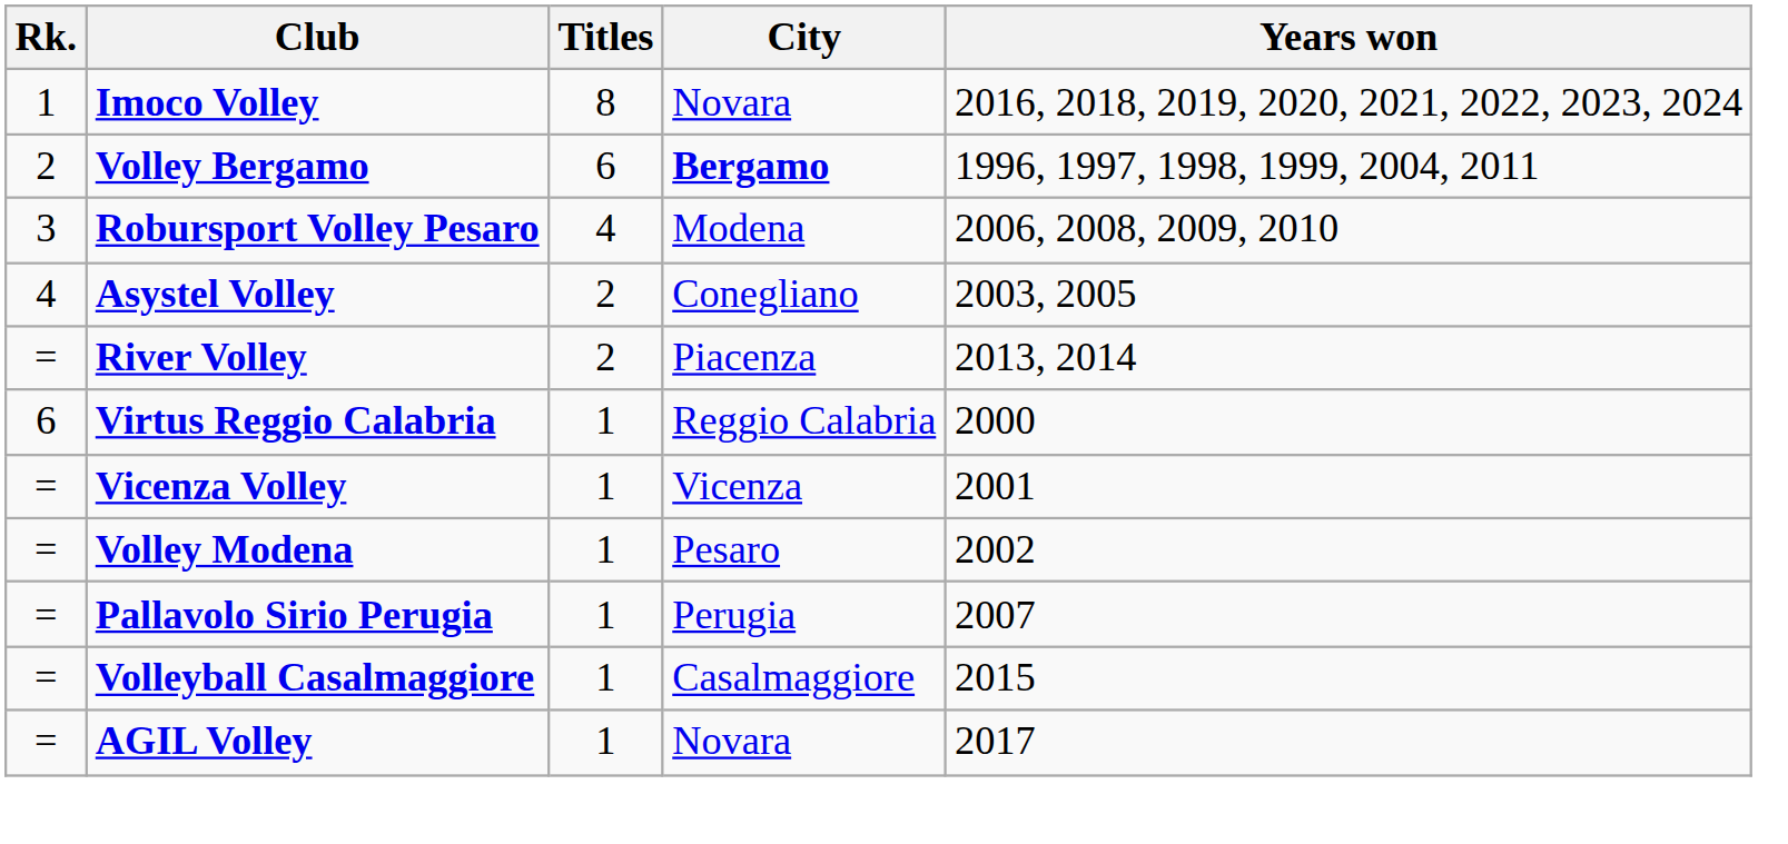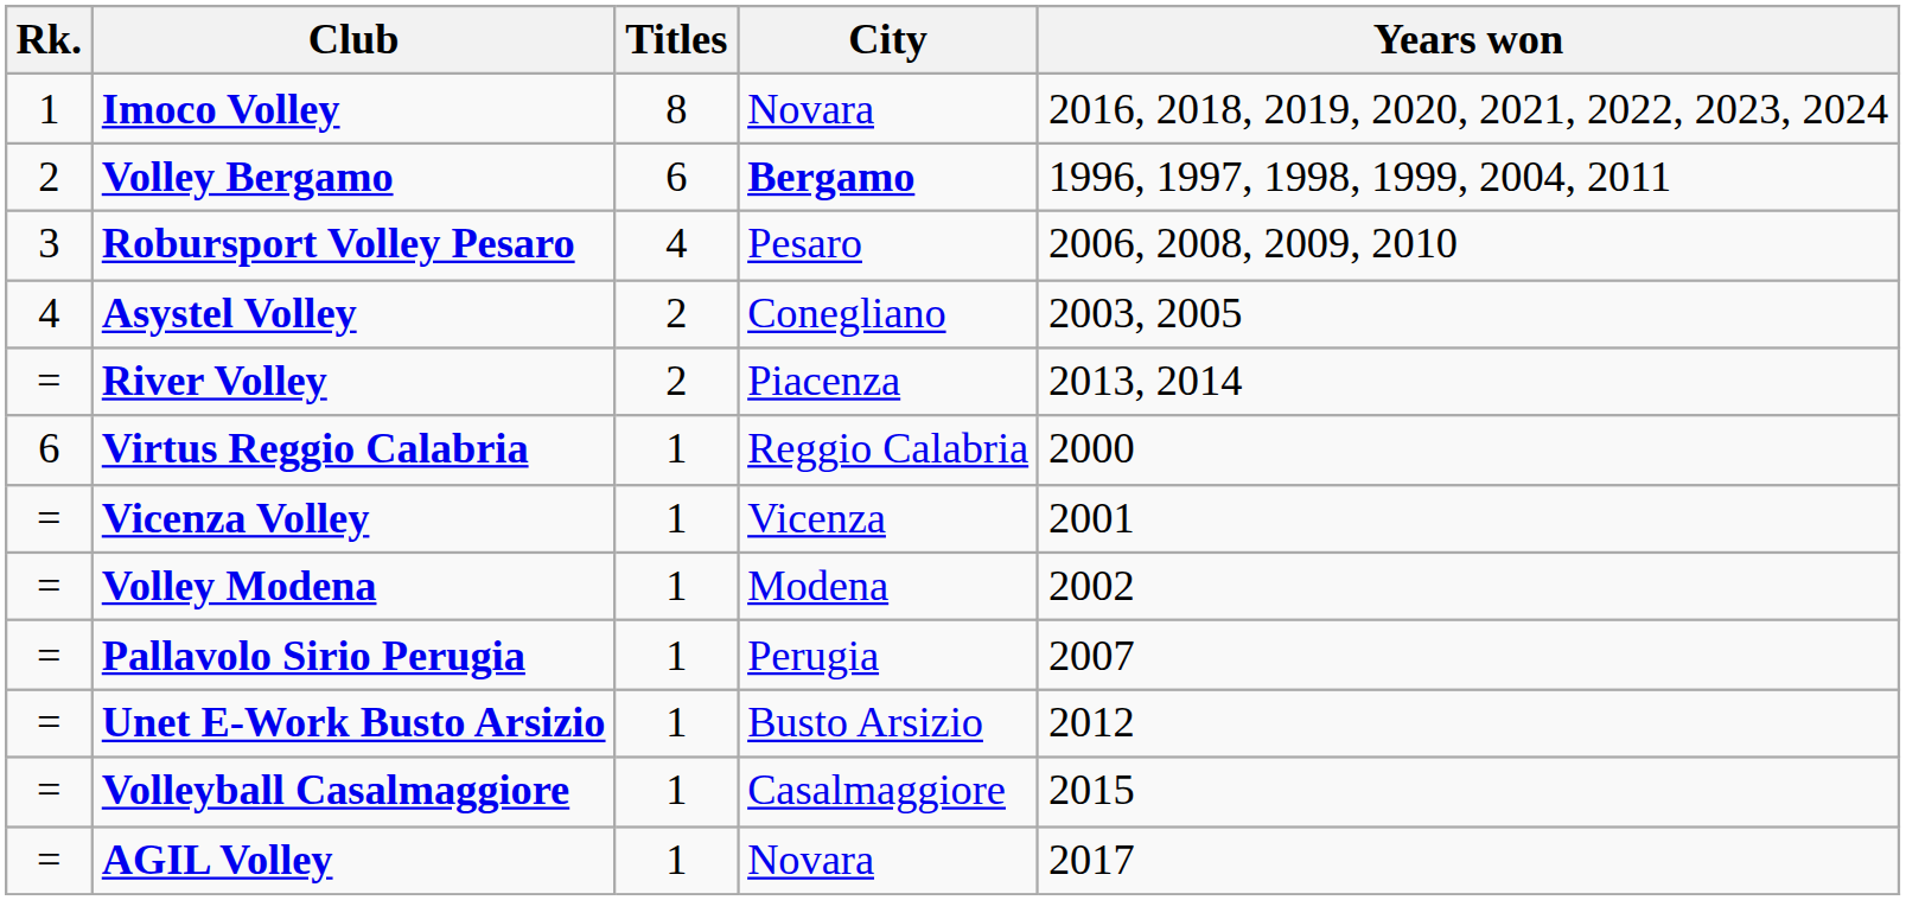 <table class="wikitable">
 <tr>
 <th scope="col">Rk.</th>
 <th scope="col">Club</th>
 <th scope="col">Titles</th>
 <th scope="col">City</th>
 <th scope="col">Years won</th>
 </tr>
 <tr>
 <td align="center">1</td>
 <td><strong><a href='#'>Imoco Volley</a></strong></td>
 <td align="center">8</td>
 <td><a href='#'>Novara</a></td>
 <td>2016, 2018, 2019, 2020, 2021, 2022, 2023, 2024</td>
 </tr>
 <tr>
 <td align="center">2</td>
 <td><strong><a href='#'>Volley Bergamo</a></strong></td>
 <td align="center">6</td>
 <td><strong><a href='#'>Bergamo</a></strong></td>
 <td>1996, 1997, 1998, 1999, 2004, 2011</td>
 </tr>
 <tr>
 <td align="center">3</td>
 <td><strong><a href='#'>Robursport Volley Pesaro</a></strong></td>
 <td align="center">4</td>
-<td><a href='#'>Modena</a></td>
+<td><a href='#'>Pesaro</a></td>
 <td>2006, 2008, 2009, 2010</td>
 </tr>
 <tr>
 <td align="center">4</td>
 <td><strong><a href='#'>Asystel Volley</a></strong></td>
 <td align="center">2</td>
 <td><a href='#'>Conegliano</a></td>
 <td>2003, 2005</td>
 </tr>
 <tr>
 <td align="center">=</td>
 <td><strong><a href='#'>River Volley</a></strong></td>
 <td align="center">2</td>
 <td><a href='#'>Piacenza</a></td>
 <td>2013, 2014</td>
 </tr>
 <tr>
 <td align="center">6</td>
 <td><strong><a href='#'>Virtus Reggio Calabria</a></strong></td>
 <td align="center">1</td>
 <td><a href='#'>Reggio Calabria</a></td>
 <td>2000</td>
 </tr>
 <tr>
 <td align="center">=</td>
 <td><strong><a href='#'>Vicenza Volley</a></strong></td>
 <td align="center">1</td>
 <td><a href='#'>Vicenza</a></td>
 <td>2001</td>
 </tr>
 <tr>
 <td align="center">=</td>
 <td><strong><a href='#'>Volley Modena</a></strong></td>
 <td align="center">1</td>
-<td><a href='#'>Pesaro</a></td>
+<td><a href='#'>Modena</a></td>
 <td>2002</td>
 </tr>
 <tr>
 <td align="center">=</td>
 <td><strong><a href='#'>Pallavolo Sirio Perugia</a></strong></td>
 <td align="center">1</td>
 <td><a href='#'>Perugia</a></td>
 <td>2007</td>
+</tr>
+<tr>
+<td align="center">=</td>
+<td><strong><a href='#'>Unet E-Work Busto Arsizio</a></strong></td>
+<td align="center">1</td>
+<td><a href='#'>Busto Arsizio</a></td>
+<td>2012</td>
 </tr>
 <tr>
 <td align="center">=</td>
 <td><strong><a href='#'>Volleyball Casalmaggiore</a></strong></td>
 <td align="center">1</td>
 <td><a href='#'>Casalmaggiore</a></td>
 <td>2015</td>
 </tr>
 <tr>
 <td align="center">=</td>
 <td><strong><a href='#'>AGIL Volley</a></strong></td>
 <td align="center">1</td>
 <td><a href='#'>Novara</a></td>
 <td>2017</td>
 </tr>
 </table>
